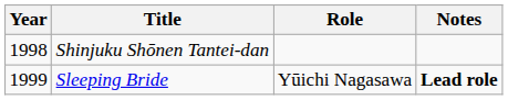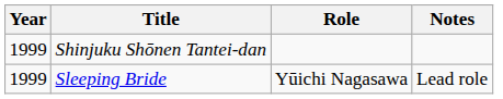 <table class="wikitable plainrowheaders sortable">
 <tr>
 <th scope="col">Year</th>
 <th scope="col">Title</th>
 <th scope="col">Role</th>
 <th class="unsortable">Notes</th>
 </tr>
 <tr>
-<td>1998</td>
+<td>1999</td>
 <td><em>Shinjuku Shōnen Tantei-dan</em></td>
 <td></td>
 <td></td>
 </tr>
 <tr>
 <td>1999</td>
 <td><em><a href='#'>Sleeping Bride</a></em></td>
 <td>Yūichi Nagasawa</td>
-<td><strong>Lead role</strong></td>
+<td>Lead role</td>
 </tr>
 </table>
